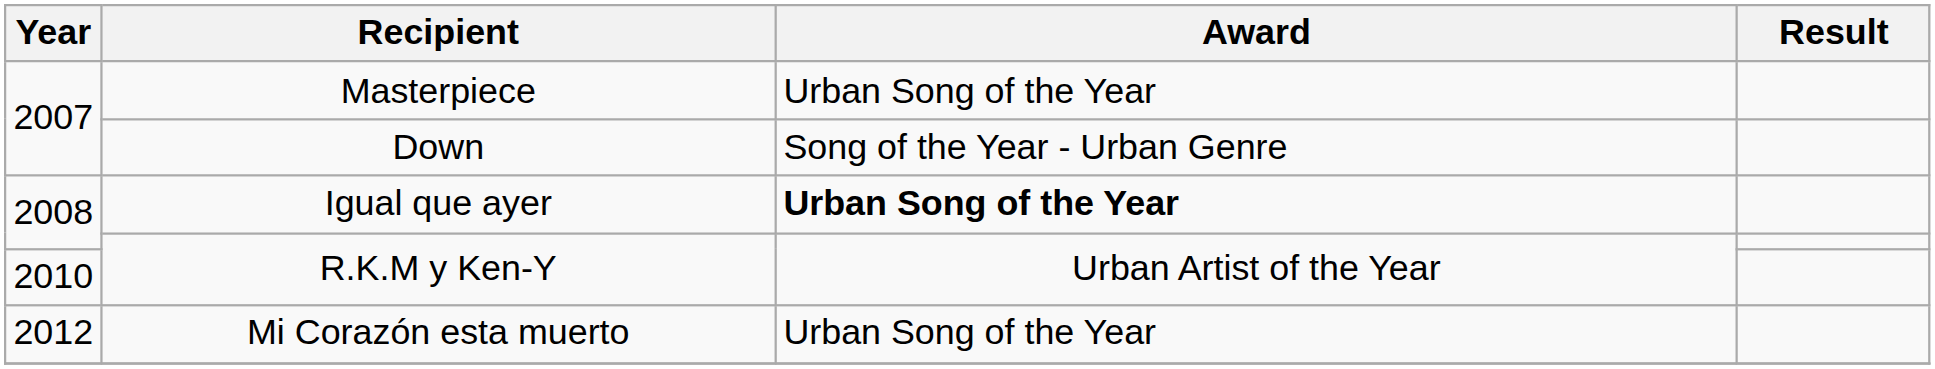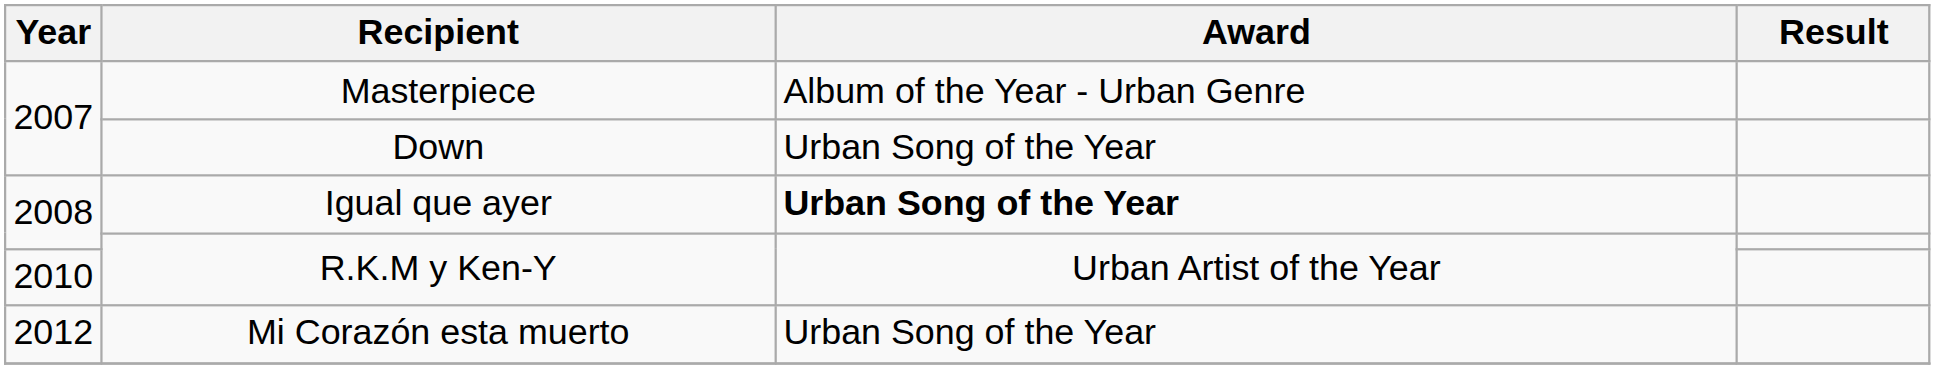 <table class="wikitable" style="table-layout: fixed;">
 <tr>
 <th width="5%">Year</th>
 <th width="35%">Recipient</th>
 <th width="50%">Award</th>
 <th width="10%">Result</th>
 </tr>
 <tr>
 <td rowspan="2" align=center>2007 </td>
 <td rowspan="1" align=center>Masterpiece</td>
-<td>Urban Song of the Year</td>
+<td>Album of the Year - Urban Genre</td>
 <td></td>
 </tr>
 <tr>
 <td rowspan="1" align=center>Down</td>
-<td>Song of the Year - Urban Genre</td>
+<td>Urban Song of the Year</td>
 <td></td>
 </tr>
 <tr>
 <td rowspan="2" align=center>2008 </td>
 <td rowspan="1" align=center>Igual que ayer</td>
 <td><strong>Urban Song of the Year</strong></td>
 <td></td>
 </tr>
 <tr>
 <td rowspan="2" align=center>R.K.M y Ken-Y</td>
 <td rowspan="2" align=center>Urban Artist of the Year</td>
 <td></td>
 </tr>
 <tr>
 <td rowspan="1" align=center>2010</td>
 <td></td>
 </tr>
 <tr>
 <td rowspan="1" align=center>2012</td>
 <td rowspan="1" align=center>Mi Corazón esta muerto</td>
 <td>Urban Song of the Year</td>
 <td></td>
 </tr>
 <tr>
 </tr>
 </table>
